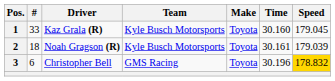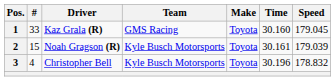 <table class="wikitable" style="font-size:95%">
 <tr>
 <th>Pos.</th>
 <th>#</th>
 <th>Driver</th>
 <th>Team</th>
 <th>Make</th>
 <th>Time</th>
 <th>Speed</th>
 </tr>
 <tr>
 <th>1</th>
 <td>33</td>
 <td><a href='#'>Kaz Grala</a> <strong>(R)</strong></td>
-<td><a href='#'>Kyle Busch Motorsports</a></td>
+<td><a href='#'>GMS Racing</a></td>
 <td><a href='#'>Toyota</a></td>
 <td>30.160</td>
 <td>179.045</td>
 </tr>
 <tr>
 <th>2</th>
-<td>18</td>
+<td>15</td>
 <td><a href='#'>Noah Gragson</a> <strong>(R)</strong></td>
 <td><a href='#'>Kyle Busch Motorsports</a></td>
 <td><a href='#'>Toyota</a></td>
 <td>30.161</td>
 <td>179.039</td>
 </tr>
 <tr>
 <th>3</th>
-<td>6</td>
+<td>4</td>
 <td><a href='#'>Christopher Bell</a></td>
-<td><a href='#'>GMS Racing</a></td>
+<td><a href='#'>Kyle Busch Motorsports</a></td>
 <td><a href='#'>Toyota</a></td>
 <td>30.196</td>
-<td style="background: gold;">178.832</td>
+<td>178.832</td>
 </tr>
 <tr>
 <th colspan="7"></th>
 </tr>
 </table>
